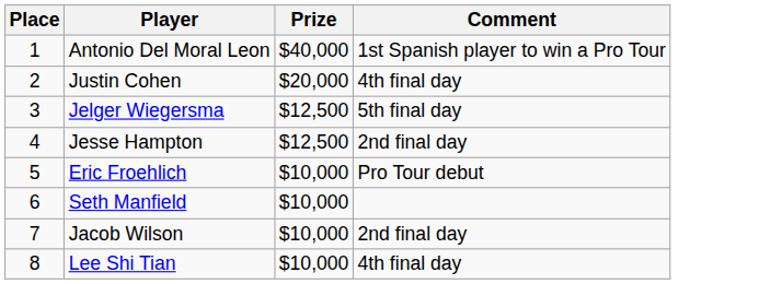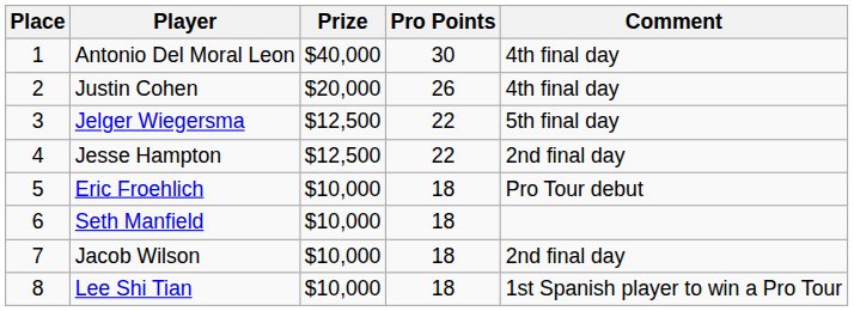 <table class="wikitable">
 <tr>
 <th>Place</th>
 <th>Player</th>
 <th>Prize</th>
+<th>Pro Points</th>
 <th>Comment</th>
 </tr>
 <tr>
 <td align=center>1</td>
 <td> Antonio Del Moral Leon</td>
 <td align=center>$40,000</td>
-<td>1st Spanish player to win a Pro Tour</td>
+<td align=center>30</td>
+<td>4th final day</td>
 </tr>
 <tr>
 <td align=center>2</td>
 <td> Justin Cohen</td>
 <td align=center>$20,000</td>
+<td align=center>26</td>
 <td>4th final day</td>
 </tr>
 <tr>
 <td align=center>3</td>
 <td> <a href='#'>Jelger Wiegersma</a></td>
 <td align=center>$12,500</td>
+<td align=center>22</td>
 <td>5th final day</td>
 </tr>
 <tr>
 <td align=center>4</td>
 <td> Jesse Hampton</td>
 <td align=center>$12,500</td>
+<td align=center>22</td>
 <td>2nd final day</td>
 </tr>
 <tr>
 <td align=center>5</td>
 <td> <a href='#'>Eric Froehlich</a></td>
 <td align=center>$10,000</td>
+<td align=center>18</td>
 <td>Pro Tour debut</td>
 </tr>
 <tr>
 <td align=center>6</td>
 <td> <a href='#'>Seth Manfield</a></td>
 <td align=center>$10,000</td>
+<td align=center>18</td>
 <td></td>
 </tr>
 <tr>
 <td align=center>7</td>
 <td> Jacob Wilson</td>
 <td align=center>$10,000</td>
+<td align=center>18</td>
 <td>2nd final day</td>
 </tr>
 <tr>
 <td align=center>8</td>
 <td> <a href='#'>Lee Shi Tian</a></td>
 <td align=center>$10,000</td>
-<td>4th final day</td>
+<td align=center>18</td>
+<td>1st Spanish player to win a Pro Tour</td>
 </tr>
 </table>
